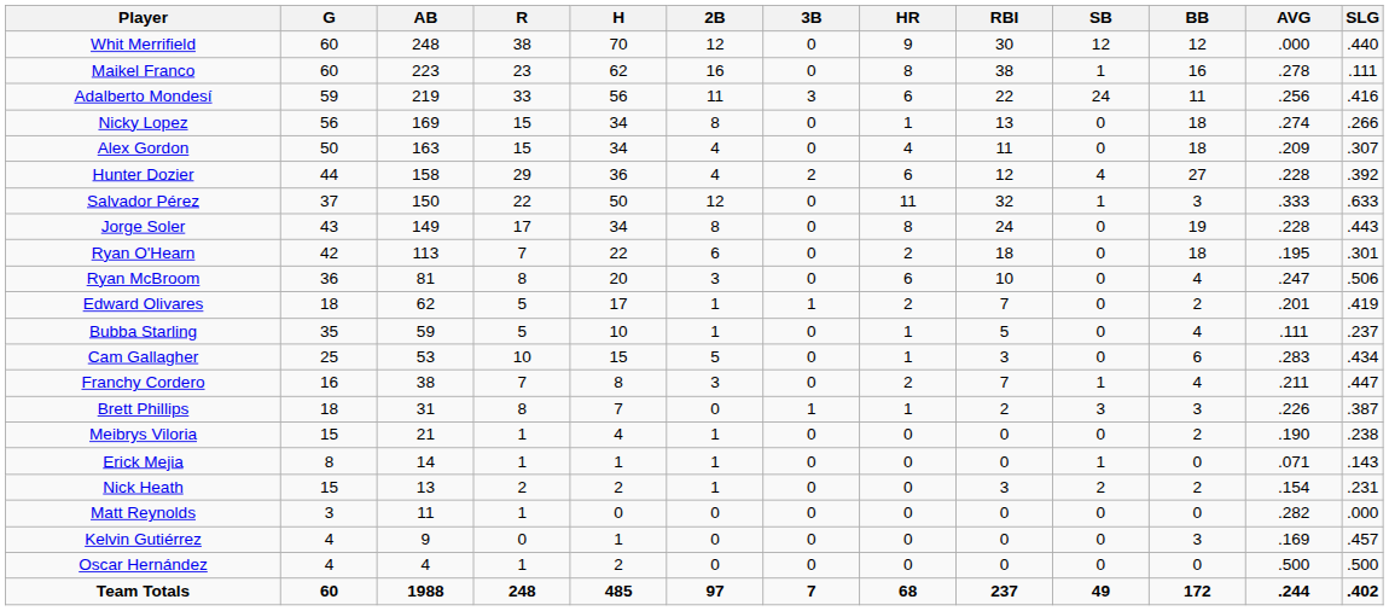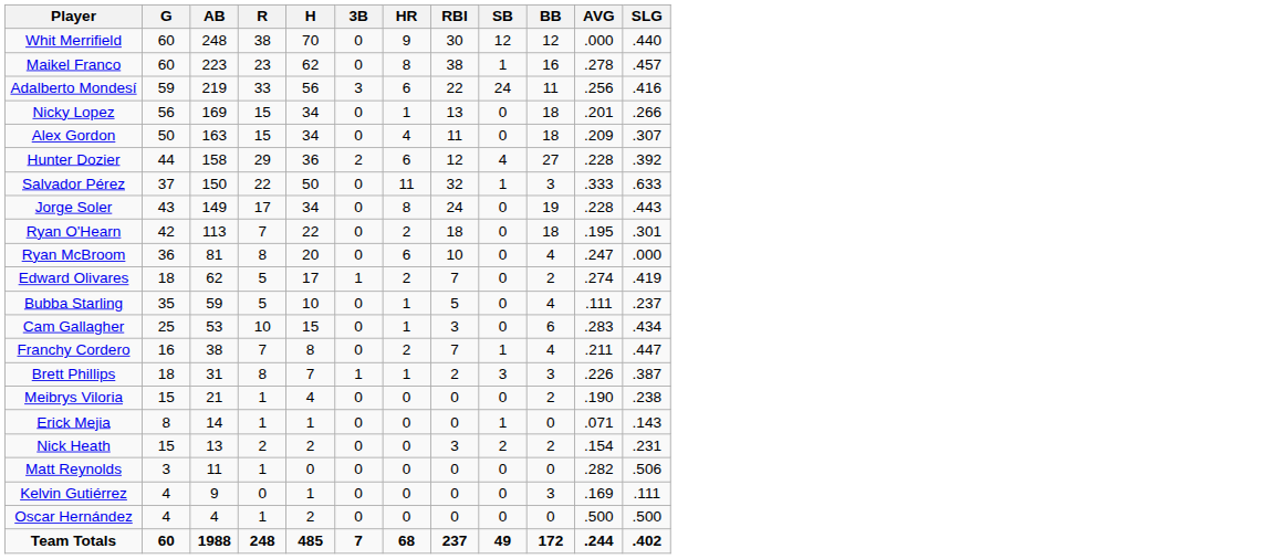 <table class=wikitable style="text-align:center">
 <tr>
 <th bgcolor=#DDDDFF; width="20%">Player</th>
 <th bgcolor=#DDDDFF; width="7%">G</th>
 <th bgcolor=#DDDDFF; width="7%">AB</th>
 <th bgcolor=#DDDDFF; width="7%">R</th>
 <th bgcolor=#DDDDFF; width="7%">H</th>
-<th bgcolor=#DDDDFF; width="7%">2B</th>
 <th bgcolor=#DDDDFF; width="7%">3B</th>
 <th bgcolor=#DDDDFF; width="7%">HR</th>
 <th bgcolor=#DDDDFF; width="7%">RBI</th>
 <th bgcolor=#DDDDFF; width="7%">SB</th>
 <th bgcolor=#DDDDFF; width="7%">BB</th>
 <th bgcolor=#DDDDFF; width="7%">AVG</th>
 <th bgcolor=#DDDDFF; width="7%">SLG</th>
 </tr>
 <tr>
 <td><a href='#'>Whit Merrifield</a></td>
 <td>60</td>
 <td>248</td>
 <td>38</td>
 <td>70</td>
-<td>12</td>
 <td>0</td>
 <td>9</td>
 <td>30</td>
 <td>12</td>
 <td>12</td>
 <td>.000</td>
 <td>.440</td>
 </tr>
 <tr>
 <td><a href='#'>Maikel Franco</a></td>
 <td>60</td>
 <td>223</td>
 <td>23</td>
 <td>62</td>
-<td>16</td>
 <td>0</td>
 <td>8</td>
 <td>38</td>
 <td>1</td>
 <td>16</td>
 <td>.278</td>
-<td>.111</td>
+<td>.457</td>
 </tr>
 <tr>
 <td><a href='#'>Adalberto Mondesí</a></td>
 <td>59</td>
 <td>219</td>
 <td>33</td>
 <td>56</td>
-<td>11</td>
 <td>3</td>
 <td>6</td>
 <td>22</td>
 <td>24</td>
 <td>11</td>
 <td>.256</td>
 <td>.416</td>
 </tr>
 <tr>
 <td><a href='#'>Nicky Lopez</a></td>
 <td>56</td>
 <td>169</td>
 <td>15</td>
 <td>34</td>
-<td>8</td>
 <td>0</td>
 <td>1</td>
 <td>13</td>
 <td>0</td>
 <td>18</td>
-<td>.274</td>
+<td>.201</td>
 <td>.266</td>
 </tr>
 <tr>
 <td><a href='#'>Alex Gordon</a></td>
 <td>50</td>
 <td>163</td>
 <td>15</td>
 <td>34</td>
-<td>4</td>
 <td>0</td>
 <td>4</td>
 <td>11</td>
 <td>0</td>
 <td>18</td>
 <td>.209</td>
 <td>.307</td>
 </tr>
 <tr>
 <td><a href='#'>Hunter Dozier</a></td>
 <td>44</td>
 <td>158</td>
 <td>29</td>
 <td>36</td>
-<td>4</td>
 <td>2</td>
 <td>6</td>
 <td>12</td>
 <td>4</td>
 <td>27</td>
 <td>.228</td>
 <td>.392</td>
 </tr>
 <tr>
 <td><a href='#'>Salvador Pérez</a></td>
 <td>37</td>
 <td>150</td>
 <td>22</td>
 <td>50</td>
-<td>12</td>
 <td>0</td>
 <td>11</td>
 <td>32</td>
 <td>1</td>
 <td>3</td>
 <td>.333</td>
 <td>.633</td>
 </tr>
 <tr>
 <td><a href='#'>Jorge Soler</a></td>
 <td>43</td>
 <td>149</td>
 <td>17</td>
 <td>34</td>
-<td>8</td>
 <td>0</td>
 <td>8</td>
 <td>24</td>
 <td>0</td>
 <td>19</td>
 <td>.228</td>
 <td>.443</td>
 </tr>
 <tr>
 <td><a href='#'>Ryan O'Hearn</a></td>
 <td>42</td>
 <td>113</td>
 <td>7</td>
 <td>22</td>
-<td>6</td>
 <td>0</td>
 <td>2</td>
 <td>18</td>
 <td>0</td>
 <td>18</td>
 <td>.195</td>
 <td>.301</td>
 </tr>
 <tr>
 <td><a href='#'>Ryan McBroom</a></td>
 <td>36</td>
 <td>81</td>
 <td>8</td>
 <td>20</td>
-<td>3</td>
 <td>0</td>
 <td>6</td>
 <td>10</td>
 <td>0</td>
 <td>4</td>
 <td>.247</td>
-<td>.506</td>
+<td>.000</td>
 </tr>
 <tr>
 <td><a href='#'>Edward Olivares</a></td>
 <td>18</td>
 <td>62</td>
 <td>5</td>
 <td>17</td>
 <td>1</td>
-<td>1</td>
 <td>2</td>
 <td>7</td>
 <td>0</td>
 <td>2</td>
-<td>.201</td>
+<td>.274</td>
 <td>.419</td>
 </tr>
 <tr>
 <td><a href='#'>Bubba Starling</a></td>
 <td>35</td>
 <td>59</td>
 <td>5</td>
 <td>10</td>
-<td>1</td>
 <td>0</td>
 <td>1</td>
 <td>5</td>
 <td>0</td>
 <td>4</td>
 <td>.111</td>
 <td>.237</td>
 </tr>
 <tr>
 <td><a href='#'>Cam Gallagher</a></td>
 <td>25</td>
 <td>53</td>
 <td>10</td>
 <td>15</td>
-<td>5</td>
 <td>0</td>
 <td>1</td>
 <td>3</td>
 <td>0</td>
 <td>6</td>
 <td>.283</td>
 <td>.434</td>
 </tr>
 <tr>
 <td><a href='#'>Franchy Cordero</a></td>
 <td>16</td>
 <td>38</td>
 <td>7</td>
 <td>8</td>
-<td>3</td>
 <td>0</td>
 <td>2</td>
 <td>7</td>
 <td>1</td>
 <td>4</td>
 <td>.211</td>
 <td>.447</td>
 </tr>
 <tr>
 <td><a href='#'>Brett Phillips</a></td>
 <td>18</td>
 <td>31</td>
 <td>8</td>
 <td>7</td>
-<td>0</td>
 <td>1</td>
 <td>1</td>
 <td>2</td>
 <td>3</td>
 <td>3</td>
 <td>.226</td>
 <td>.387</td>
 </tr>
 <tr>
 <td><a href='#'>Meibrys Viloria</a></td>
 <td>15</td>
 <td>21</td>
 <td>1</td>
 <td>4</td>
-<td>1</td>
 <td>0</td>
 <td>0</td>
 <td>0</td>
 <td>0</td>
 <td>2</td>
 <td>.190</td>
 <td>.238</td>
 </tr>
 <tr>
 <td><a href='#'>Erick Mejia</a></td>
 <td>8</td>
 <td>14</td>
-<td>1</td>
 <td>1</td>
 <td>1</td>
 <td>0</td>
 <td>0</td>
 <td>0</td>
 <td>1</td>
 <td>0</td>
 <td>.071</td>
 <td>.143</td>
 </tr>
 <tr>
 <td><a href='#'>Nick Heath</a></td>
 <td>15</td>
 <td>13</td>
 <td>2</td>
 <td>2</td>
-<td>1</td>
 <td>0</td>
 <td>0</td>
 <td>3</td>
 <td>2</td>
 <td>2</td>
 <td>.154</td>
 <td>.231</td>
 </tr>
 <tr>
 <td><a href='#'>Matt Reynolds</a></td>
 <td>3</td>
 <td>11</td>
 <td>1</td>
 <td>0</td>
 <td>0</td>
 <td>0</td>
 <td>0</td>
 <td>0</td>
 <td>0</td>
-<td>0</td>
 <td>.282</td>
-<td>.000</td>
+<td>.506</td>
 </tr>
 <tr>
 <td><a href='#'>Kelvin Gutiérrez</a></td>
 <td>4</td>
 <td>9</td>
 <td>0</td>
 <td>1</td>
 <td>0</td>
 <td>0</td>
 <td>0</td>
 <td>0</td>
-<td>0</td>
 <td>3</td>
 <td>.169</td>
-<td>.457</td>
+<td>.111</td>
 </tr>
 <tr>
 <td><a href='#'>Oscar Hernández</a></td>
 <td>4</td>
 <td>4</td>
 <td>1</td>
 <td>2</td>
-<td>0</td>
 <td>0</td>
 <td>0</td>
 <td>0</td>
 <td>0</td>
 <td>0</td>
 <td>.500</td>
 <td>.500</td>
 </tr>
 <tr>
 <td><strong>Team Totals</strong></td>
 <td><strong>60</strong></td>
 <td><strong>1988</strong></td>
 <td><strong>248</strong></td>
 <td><strong>485</strong></td>
-<td><strong>97</strong></td>
 <td><strong>7</strong></td>
 <td><strong>68</strong></td>
 <td><strong>237</strong></td>
 <td><strong>49</strong></td>
 <td><strong>172</strong></td>
 <td><strong>.244</strong></td>
 <td><strong>.402</strong></td>
 </tr>
 </table>
